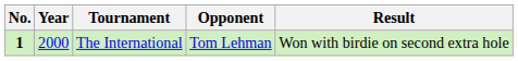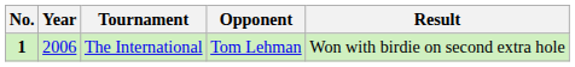 <table class="wikitable" style="font-size:95%;">
 <tr>
 <th>No.</th>
 <th>Year</th>
 <th>Tournament</th>
 <th>Opponent</th>
 <th>Result</th>
 </tr>
 <tr style="background:#d0f0c0;">
 <td align=center><strong>1</strong></td>
-<td><a href='#'>2000</a></td>
+<td><a href='#'>2006</a></td>
 <td><a href='#'>The International</a></td>
 <td> <a href='#'>Tom Lehman</a></td>
 <td>Won with birdie on second extra hole</td>
 </tr>
 </table>
